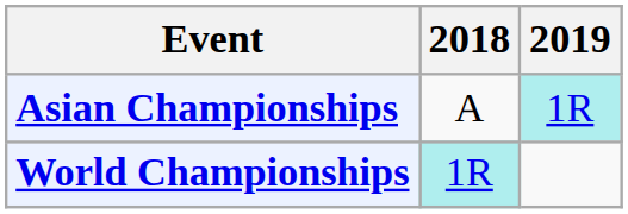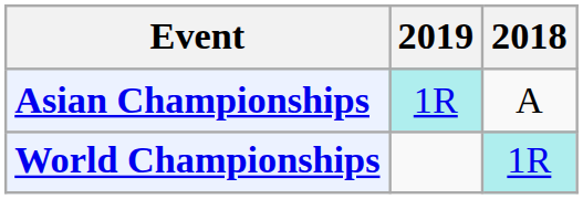 <table class="wikitable" style="font-size: 90%; text-align:center">
 <tr>
 <th>Event</th>
+<th>2019</th>
 <th>2018</th>
-<th>2019</th>
 </tr>
 <tr>
 <td bgcolor="#ECF2FF"; align="left"><strong><a href='#'>Asian Championships</a></strong></td>
+<td bgcolor=AFEEEE><a href='#'>1R</a></td>
 <td>A</td>
-<td bgcolor=AFEEEE><a href='#'>1R</a></td>
 </tr>
 <tr>
 <td bgcolor="#ECF2FF"; align="left"><strong><a href='#'>World Championships</a></strong></td>
+<td></td>
 <td bgcolor=AFEEEE><a href='#'>1R</a></td>
-<td></td>
 </tr>
 </table>
